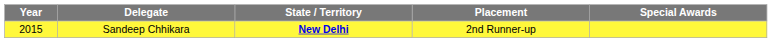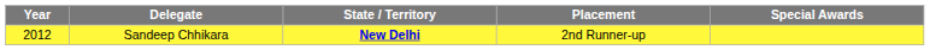 <table class="wikitable sortable" style="font-size: 95%; text-align:center">
 <tr>
 <th width="70" style="background-color:#787878;color:#FFFFFF;">Year</th>
 <th width="250" style="background-color:#787878;color:#FFFFFF;">Delegate</th>
 <th width="250" style="background-color:#787878;color:#FFFFFF;">State / Territory</th>
 <th width="250" style="background-color:#787878;color:#FFFFFF;">Placement</th>
 <th width="250" style="background-color:#787878;color:#FFFFFF;">Special Awards</th>
 </tr>
 <tr style="background:#FFF83B;">
-<td> 2015</td>
+<td> 2012</td>
 <td>Sandeep Chhikara</td>
 <td><strong><a href='#'>New Delhi</a></strong></td>
 <td>2nd Runner-up</td>
 <td></td>
 </tr>
 </table>
